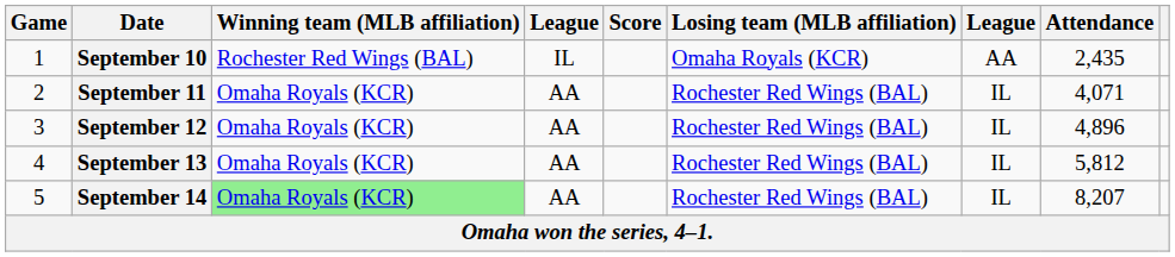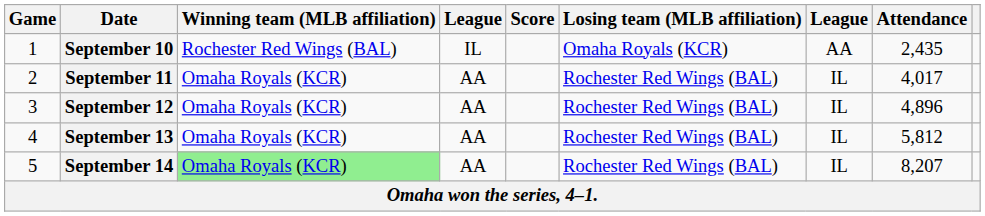 <table class="wikitable sortable plainrowheaders" style="text-align:center;">
 <tr>
 <th scope="col">Game</th>
 <th scope="col">Date</th>
 <th scope="col">Winning team (MLB affiliation)</th>
 <th scope="col">League</th>
 <th scope="col">Score</th>
 <th scope="col">Losing team (MLB affiliation)</th>
 <th scope="col">League</th>
 <th scope="col">Attendance</th>
 <th scope="col" class="unsortable"></th>
 </tr>
 <tr>
 <td>1</td>
 <th scope="row">September 10</th>
 <td style="text-align:left"><a href='#'>Rochester Red Wings</a> (<a href='#'>BAL</a>)</td>
 <td>IL</td>
 <td></td>
 <td style="text-align:left"><a href='#'>Omaha Royals</a> (<a href='#'>KCR</a>)</td>
 <td>AA</td>
 <td>2,435</td>
 <td></td>
 </tr>
 <tr>
 <td>2</td>
 <th scope="row">September 11</th>
 <td style="text-align:left"><a href='#'>Omaha Royals</a> (<a href='#'>KCR</a>)</td>
 <td>AA</td>
 <td></td>
 <td style="text-align:left"><a href='#'>Rochester Red Wings</a> (<a href='#'>BAL</a>)</td>
 <td>IL</td>
-<td>4,071</td>
+<td>4,017</td>
 <td></td>
 </tr>
 <tr>
 <td>3</td>
 <th scope="row">September 12</th>
 <td style="text-align:left"><a href='#'>Omaha Royals</a> (<a href='#'>KCR</a>)</td>
 <td>AA</td>
 <td></td>
 <td style="text-align:left"><a href='#'>Rochester Red Wings</a> (<a href='#'>BAL</a>)</td>
 <td>IL</td>
 <td>4,896</td>
 <td></td>
 </tr>
 <tr>
 <td>4</td>
 <th scope="row">September 13</th>
 <td style="text-align:left"><a href='#'>Omaha Royals</a> (<a href='#'>KCR</a>)</td>
 <td>AA</td>
 <td></td>
 <td style="text-align:left"><a href='#'>Rochester Red Wings</a> (<a href='#'>BAL</a>)</td>
 <td>IL</td>
 <td>5,812</td>
 <td></td>
 </tr>
 <tr>
 <td>5</td>
 <th scope="row">September 14</th>
 <td style="background: lightgreen; text-align:left"><a href='#'>Omaha Royals</a> (<a href='#'>KCR</a>)</td>
 <td>AA</td>
 <td></td>
 <td style="text-align:left"><a href='#'>Rochester Red Wings</a> (<a href='#'>BAL</a>)</td>
 <td>IL</td>
 <td>8,207</td>
 <td></td>
 </tr>
 <tr class="sortbottom">
 <th scope="row" style="text-align:center" colspan="9"><em>Omaha won the series, 4–1.</em></th>
 </tr>
 </table>
